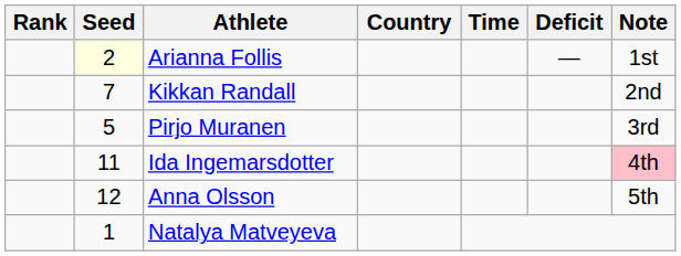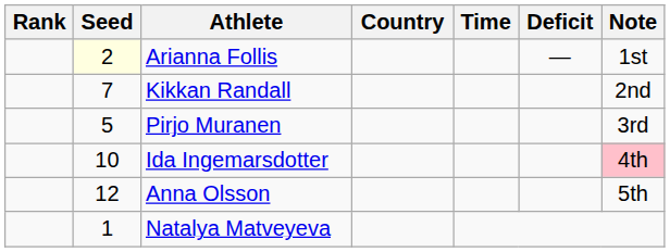 <table class="wikitable sortable" style="text-align:center" width=55%>
 <tr>
 <th>Rank</th>
 <th>Seed</th>
 <th>Athlete</th>
 <th>Country</th>
 <th>Time</th>
 <th>Deficit</th>
 <th>Note</th>
 </tr>
 <tr>
 <td></td>
 <td style="background: lightyellow;">2</td>
 <td align=left><a href='#'>Arianna Follis</a></td>
 <td align=left></td>
 <td></td>
 <td>—</td>
 <td>1st</td>
 </tr>
 <tr>
 <td></td>
 <td>7</td>
 <td align=left><a href='#'>Kikkan Randall</a></td>
 <td align=left></td>
 <td></td>
 <td></td>
 <td>2nd</td>
 </tr>
 <tr>
 <td></td>
 <td>5</td>
 <td align=left><a href='#'>Pirjo Muranen</a></td>
 <td align=left></td>
 <td></td>
 <td></td>
 <td>3rd</td>
 </tr>
 <tr>
 <td></td>
-<td>11</td>
+<td>10</td>
 <td align=left><a href='#'>Ida Ingemarsdotter</a></td>
 <td align=left></td>
 <td></td>
 <td></td>
 <td style="background: pink;">4th</td>
 </tr>
 <tr>
 <td></td>
 <td>12</td>
 <td align=left><a href='#'>Anna Olsson</a></td>
 <td align=left></td>
 <td></td>
 <td></td>
 <td>5th</td>
 </tr>
 <tr>
 <td></td>
 <td>1</td>
 <td align=left><a href='#'>Natalya Matveyeva</a></td>
 <td align=left></td>
 <td colspan="3"></td>
 </tr>
 </table>
